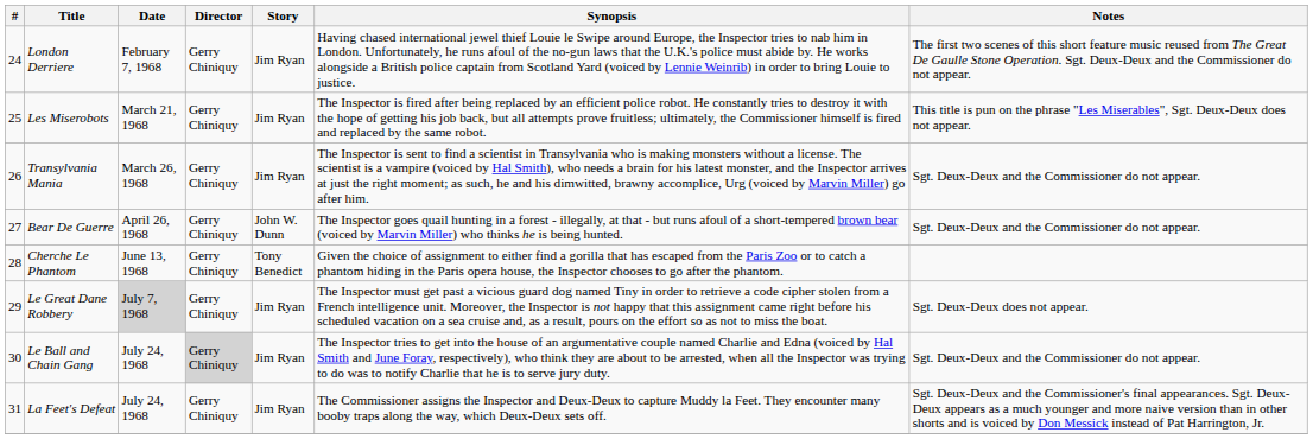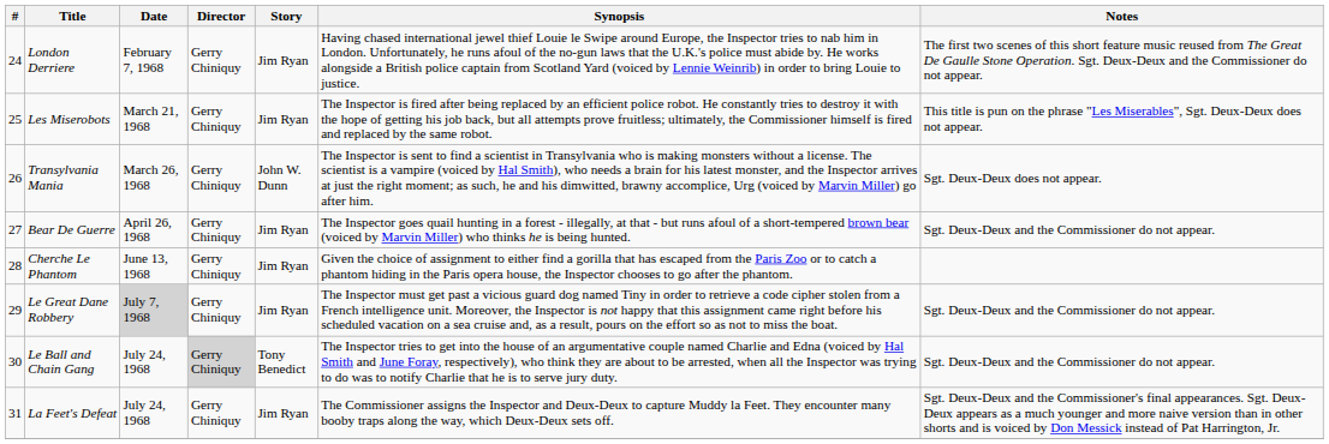 <table class="wikitable">
 <tr>
 <th>#</th>
 <th>Title</th>
 <th>Date</th>
 <th>Director</th>
 <th>Story</th>
 <th>Synopsis</th>
 <th>Notes</th>
 </tr>
 <tr>
 <td>24</td>
 <td><em>London Derriere</em></td>
 <td>February 7, 1968</td>
 <td>Gerry Chiniquy</td>
 <td>Jim Ryan</td>
 <td>Having chased international jewel thief Louie le Swipe around Europe, the Inspector tries to nab him in London. Unfortunately, he runs afoul of the no-gun laws that the U.K.'s police must abide by. He works alongside a British police captain from Scotland Yard (voiced by <a href='#'>Lennie Weinrib</a>) in order to bring Louie to justice.</td>
 <td>The first two scenes of this short feature music reused from <em>The Great De Gaulle Stone Operation</em>. Sgt. Deux-Deux and the Commissioner do not appear.</td>
 </tr>
 <tr>
 <td>25</td>
 <td><em>Les Miserobots</em></td>
 <td>March 21, 1968</td>
 <td>Gerry Chiniquy</td>
 <td>Jim Ryan</td>
 <td>The Inspector is fired after being replaced by an efficient police robot. He constantly tries to destroy it with the hope of getting his job back, but all attempts prove fruitless; ultimately, the Commissioner himself is fired and replaced by the same robot.</td>
 <td>This title is pun on the phrase "<a href='#'>Les Miserables</a>", Sgt. Deux-Deux does not appear.</td>
 </tr>
 <tr>
 <td>26</td>
 <td><em>Transylvania Mania</em></td>
 <td>March 26, 1968</td>
 <td>Gerry Chiniquy</td>
-<td>Jim Ryan</td>
+<td>John W. Dunn</td>
 <td>The Inspector is sent to find a scientist in Transylvania who is making monsters without a license. The scientist is a vampire (voiced by <a href='#'>Hal Smith</a>), who needs a brain for his latest monster, and the Inspector arrives at just the right moment; as such, he and his dimwitted, brawny accomplice, Urg (voiced by <a href='#'>Marvin Miller</a>) go after him.</td>
-<td>Sgt. Deux-Deux and the Commissioner do not appear.</td>
+<td>Sgt. Deux-Deux does not appear.</td>
 </tr>
 <tr>
 <td>27</td>
 <td><em>Bear De Guerre</em></td>
 <td>April 26, 1968</td>
 <td>Gerry Chiniquy</td>
-<td>John W. Dunn</td>
+<td>Jim Ryan</td>
 <td>The Inspector goes quail hunting in a forest - illegally, at that -  but runs afoul of a short-tempered <a href='#'>brown bear</a> (voiced by <a href='#'>Marvin Miller</a>) who thinks <em>he</em> is being hunted.</td>
 <td>Sgt. Deux-Deux and the Commissioner do not appear.</td>
 </tr>
 <tr>
 <td>28</td>
 <td><em>Cherche Le Phantom</em></td>
 <td>June 13, 1968</td>
 <td>Gerry Chiniquy</td>
-<td>Tony Benedict</td>
+<td>Jim Ryan</td>
 <td>Given the choice of assignment to either find a gorilla that has escaped from the <a href='#'>Paris Zoo</a> or to catch a phantom hiding in the Paris opera house, the Inspector chooses to go after the phantom.</td>
 <td></td>
 </tr>
 <tr>
 <td>29</td>
 <td><em>Le Great Dane Robbery</em></td>
 <td style="background: lightgrey;">July 7, 1968</td>
 <td>Gerry Chiniquy</td>
 <td>Jim Ryan</td>
 <td>The Inspector must get past a vicious guard dog named Tiny in order to retrieve a code cipher stolen from a French intelligence unit. Moreover, the Inspector is <em>not</em> happy that this assignment came right before his scheduled vacation on a sea cruise and, as a result, pours on the effort so as not to miss the boat.</td>
-<td>Sgt. Deux-Deux does not appear.</td>
+<td>Sgt. Deux-Deux and the Commissioner do not appear.</td>
 </tr>
 <tr>
 <td>30</td>
 <td><em>Le Ball and Chain Gang</em></td>
 <td>July 24, 1968</td>
 <td style="background: lightgrey;">Gerry Chiniquy</td>
-<td>Jim Ryan</td>
+<td>Tony Benedict</td>
 <td>The Inspector tries to get into the house of an argumentative couple named Charlie and Edna (voiced by <a href='#'>Hal Smith</a> and <a href='#'>June Foray</a>, respectively), who think they are about to be arrested, when all the Inspector was trying to do was to notify Charlie that he is to serve jury duty.</td>
 <td>Sgt. Deux-Deux and the Commissioner do not appear.</td>
 </tr>
 <tr>
 <td>31</td>
 <td><em>La Feet's Defeat</em></td>
 <td>July 24, 1968</td>
 <td>Gerry Chiniquy</td>
 <td>Jim Ryan</td>
 <td>The Commissioner assigns the Inspector and Deux-Deux to capture Muddy la Feet. They encounter many booby traps along the way, which Deux-Deux sets off.</td>
 <td>Sgt. Deux-Deux and the Commissioner's final appearances. Sgt. Deux-Deux appears as a much younger and more naive version than in other shorts and is voiced by <a href='#'>Don Messick</a> instead of Pat Harrington, Jr.</td>
 </tr>
 <tr>
 </tr>
 </table>
